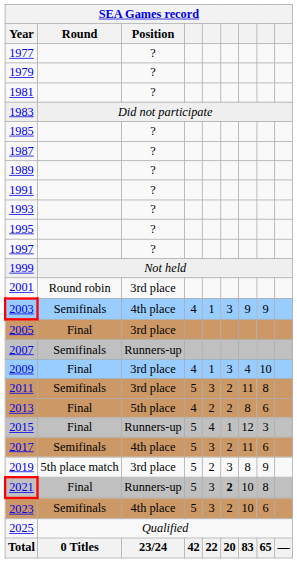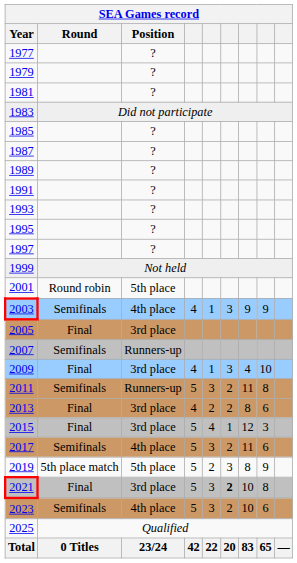 <table class="wikitable" style="text-align: center;">
 <tr>
 <th colspan=9><a href='#'>SEA Games record</a></th>
 </tr>
 <tr>
 <th>Year</th>
 <th>Round</th>
 <th>Position</th>
 <th></th>
 <th></th>
 <th></th>
 <th></th>
 <th></th>
 <th></th>
 </tr>
 <tr bgcolor=>
 <td> <a href='#'>1977</a></td>
 <td></td>
 <td>?</td>
 <td></td>
 <td></td>
 <td></td>
 <td></td>
 <td></td>
 <td></td>
 </tr>
 <tr bgcolor=>
 <td> <a href='#'>1979</a></td>
 <td></td>
 <td>?</td>
 <td></td>
 <td></td>
 <td></td>
 <td></td>
 <td></td>
 <td></td>
 </tr>
 <tr bgcolor=>
 <td> <a href='#'>1981</a></td>
 <td></td>
 <td>?</td>
 <td></td>
 <td></td>
 <td></td>
 <td></td>
 <td></td>
 <td></td>
 </tr>
 <tr bgcolor="efefef">
 <td> <a href='#'>1983</a></td>
 <td colspan=8 rowspan=1><em>Did not participate</em></td>
 </tr>
 <tr bgcolor=>
 <td> <a href='#'>1985</a></td>
 <td></td>
 <td>?</td>
 <td></td>
 <td></td>
 <td></td>
 <td></td>
 <td></td>
 <td></td>
 </tr>
 <tr bgcolor=>
 <td> <a href='#'>1987</a></td>
 <td></td>
 <td>?</td>
 <td></td>
 <td></td>
 <td></td>
 <td></td>
 <td></td>
 <td></td>
 </tr>
 <tr bgcolor=>
 <td> <a href='#'>1989</a></td>
 <td></td>
 <td>?</td>
 <td></td>
 <td></td>
 <td></td>
 <td></td>
 <td></td>
 <td></td>
 </tr>
 <tr bgcolor=>
 <td> <a href='#'>1991</a></td>
 <td></td>
 <td>?</td>
 <td></td>
 <td></td>
 <td></td>
 <td></td>
 <td></td>
 <td></td>
 </tr>
 <tr bgcolor=>
 <td> <a href='#'>1993</a></td>
 <td></td>
 <td>?</td>
 <td></td>
 <td></td>
 <td></td>
 <td></td>
 <td></td>
 <td></td>
 </tr>
 <tr bgcolor=>
 <td> <a href='#'>1995</a></td>
 <td></td>
 <td>?</td>
 <td></td>
 <td></td>
 <td></td>
 <td></td>
 <td></td>
 <td></td>
 </tr>
 <tr bgcolor=>
 <td> <a href='#'>1997</a></td>
 <td></td>
 <td>?</td>
 <td></td>
 <td></td>
 <td></td>
 <td></td>
 <td></td>
 <td></td>
 </tr>
 <tr bgcolor="efefef">
 <td> <a href='#'>1999</a></td>
 <td colspan=8 rowspan=1 align=center><em>Not held</em></td>
 </tr>
 <tr bgcolor=>
 <td> <a href='#'>2001</a></td>
 <td>Round robin</td>
-<td>3rd place</td>
+<td>5th place</td>
 <td></td>
 <td></td>
 <td></td>
 <td></td>
 <td></td>
 <td></td>
 </tr>
 <tr bgcolor=#9acdff>
 <td style="border: 3px solid red"> <a href='#'>2003</a></td>
 <td>Semifinals</td>
 <td>4th place</td>
 <td>4</td>
 <td>1</td>
 <td>3</td>
 <td>9</td>
 <td>9</td>
 <td></td>
 </tr>
 <tr bgcolor=#cc9966>
 <td> <a href='#'>2005</a></td>
 <td>Final</td>
 <td>3rd place</td>
 <td></td>
 <td></td>
 <td></td>
 <td></td>
 <td></td>
 <td></td>
 </tr>
 <tr bgcolor=silver>
 <td> <a href='#'>2007</a></td>
 <td>Semifinals</td>
 <td>Runners-up</td>
 <td></td>
 <td></td>
 <td></td>
 <td></td>
 <td></td>
 <td></td>
 </tr>
 <tr bgcolor=#9acdff>
 <td> <a href='#'>2009</a></td>
 <td>Final</td>
 <td>3rd place</td>
 <td>4</td>
 <td>1</td>
 <td>3</td>
 <td>4</td>
 <td>10</td>
 <td></td>
 </tr>
 <tr bgcolor=#cc9966>
 <td> <a href='#'>2011</a></td>
 <td>Semifinals</td>
-<td>3rd place</td>
+<td>Runners-up</td>
 <td>5</td>
 <td>3</td>
 <td>2</td>
 <td>11</td>
 <td>8</td>
 <td></td>
 </tr>
 <tr bgcolor=#cc9966>
 <td> <a href='#'>2013</a></td>
 <td>Final</td>
-<td>5th place</td>
+<td>3rd place</td>
 <td>4</td>
 <td>2</td>
 <td>2</td>
 <td>8</td>
 <td>6</td>
 <td></td>
 </tr>
 <tr bgcolor=silver>
 <td> <a href='#'>2015</a></td>
 <td>Final</td>
-<td>Runners-up</td>
+<td>3rd place</td>
 <td>5</td>
 <td>4</td>
 <td>1</td>
 <td>12</td>
 <td>3</td>
 <td></td>
 </tr>
 <tr bgcolor=#cc9966>
 <td> <a href='#'>2017</a></td>
 <td>Semifinals</td>
 <td>4th place</td>
 <td>5</td>
 <td>3</td>
 <td>2</td>
 <td>11</td>
 <td>6</td>
 <td></td>
 </tr>
 <tr>
 <td> <a href='#'>2019</a></td>
 <td>5th place match</td>
-<td>3rd place</td>
+<td>5th place</td>
 <td>5</td>
 <td>2</td>
 <td>3</td>
 <td>8</td>
 <td>9</td>
 <td></td>
 </tr>
 <tr bgcolor=silver>
 <td style="border: 3px solid red"> <a href='#'>2021</a></td>
 <td>Final</td>
-<td>Runners-up</td>
+<td>3rd place</td>
 <td>5</td>
 <td>3</td>
 <td><strong>2</strong></td>
 <td>10</td>
 <td>8</td>
 <td></td>
 </tr>
 <tr bgcolor=#cc9966>
 <td> <a href='#'>2023</a></td>
 <td>Semifinals</td>
 <td>4th place</td>
 <td>5</td>
 <td>3</td>
 <td>2</td>
 <td>10</td>
 <td>6</td>
 <td></td>
 </tr>
 <tr>
 <td> <a href='#'>2025</a></td>
 <td colspan=8><em>Qualified</em></td>
 </tr>
 <tr>
 <th>Total</th>
 <th>0 Titles</th>
 <th>23/24</th>
 <th>42</th>
 <th>22</th>
 <th>20</th>
 <th>83</th>
 <th>65</th>
 <th>—</th>
 </tr>
 </table>
